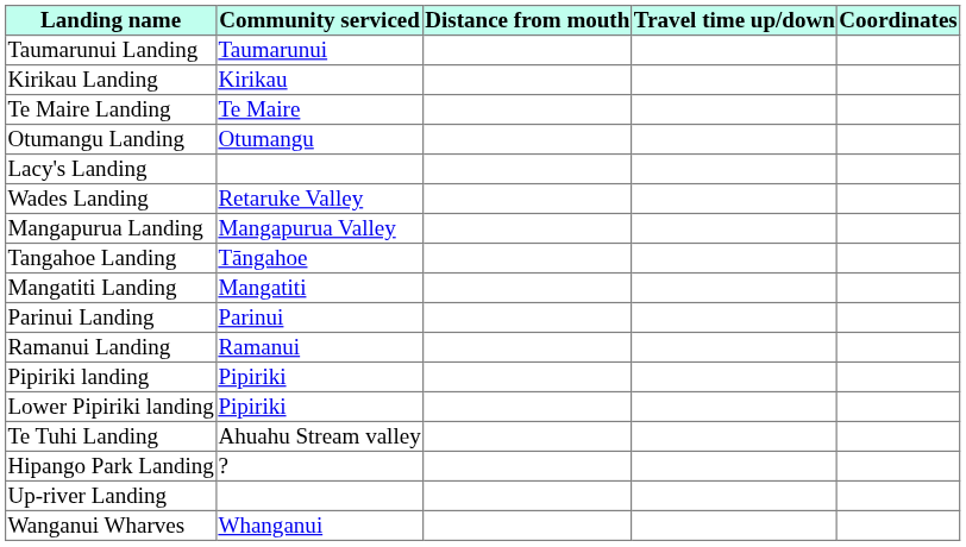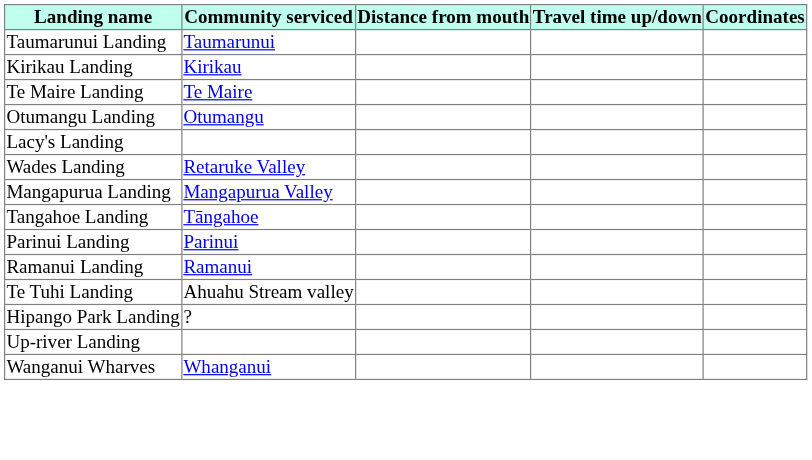 <table border="1" style="border-collapse: collapse;">
 <tr>
 <th bgcolor=#C0FFEE>Landing name</th>
 <th bgcolor=#C0FFEE>Community serviced</th>
 <th bgcolor=#C0FFEE>Distance from mouth</th>
 <th bgcolor=#C0FFEE>Travel time up/down</th>
 <th bgcolor=#C0FFEE>Coordinates</th>
 </tr>
 <tr valign=top>
 <td>Taumarunui Landing</td>
 <td><a href='#'>Taumarunui</a></td>
 <td></td>
 <td></td>
 <td></td>
 </tr>
 <tr>
 <td>Kirikau Landing</td>
 <td><a href='#'>Kirikau</a></td>
 <td></td>
 <td></td>
 <td></td>
 </tr>
 <tr>
 <td>Te Maire Landing</td>
 <td><a href='#'>Te Maire</a></td>
 <td></td>
 <td></td>
 <td></td>
 </tr>
 <tr>
 <td>Otumangu Landing</td>
 <td><a href='#'>Otumangu</a></td>
 <td></td>
 <td></td>
 <td></td>
 </tr>
 <tr>
 <td>Lacy's Landing</td>
 <td></td>
 <td></td>
 <td></td>
 <td></td>
 </tr>
 <tr>
 <td>Wades Landing</td>
 <td><a href='#'>Retaruke Valley</a></td>
 <td></td>
 <td></td>
 <td></td>
 </tr>
 <tr>
 <td>Mangapurua Landing</td>
 <td><a href='#'>Mangapurua Valley</a></td>
 <td></td>
 <td></td>
 <td></td>
 </tr>
 <tr>
 <td>Tangahoe Landing</td>
 <td><a href='#'>Tāngahoe</a></td>
 <td></td>
 <td></td>
 <td></td>
 </tr>
 <tr>
-<td>Mangatiti Landing</td>
-<td><a href='#'>Mangatiti</a></td>
-<td></td>
-<td></td>
-<td></td>
-</tr>
-<tr>
 <td>Parinui Landing</td>
 <td><a href='#'>Parinui</a></td>
 <td></td>
 <td></td>
 <td></td>
 </tr>
 <tr>
 <td>Ramanui Landing</td>
 <td><a href='#'>Ramanui</a></td>
-<td></td>
-<td></td>
-<td></td>
-</tr>
-<tr>
-<td>Pipiriki landing</td>
-<td><a href='#'>Pipiriki</a></td>
-<td></td>
-<td></td>
-<td></td>
-</tr>
-<tr>
-<td>Lower Pipiriki landing</td>
-<td><a href='#'>Pipiriki</a></td>
 <td></td>
 <td></td>
 <td></td>
 </tr>
 <tr>
 <td>Te Tuhi Landing</td>
 <td>Ahuahu Stream valley</td>
 <td></td>
 <td></td>
 <td></td>
 </tr>
 <tr>
 <td>Hipango Park Landing</td>
 <td>?</td>
 <td></td>
 <td></td>
 <td></td>
 </tr>
 <tr>
 <td>Up-river Landing</td>
 <td></td>
 <td></td>
 <td></td>
 <td></td>
 </tr>
 <tr>
 <td>Wanganui Wharves</td>
 <td><a href='#'>Whanganui</a></td>
 <td></td>
 <td></td>
 <td></td>
 </tr>
 </table>
